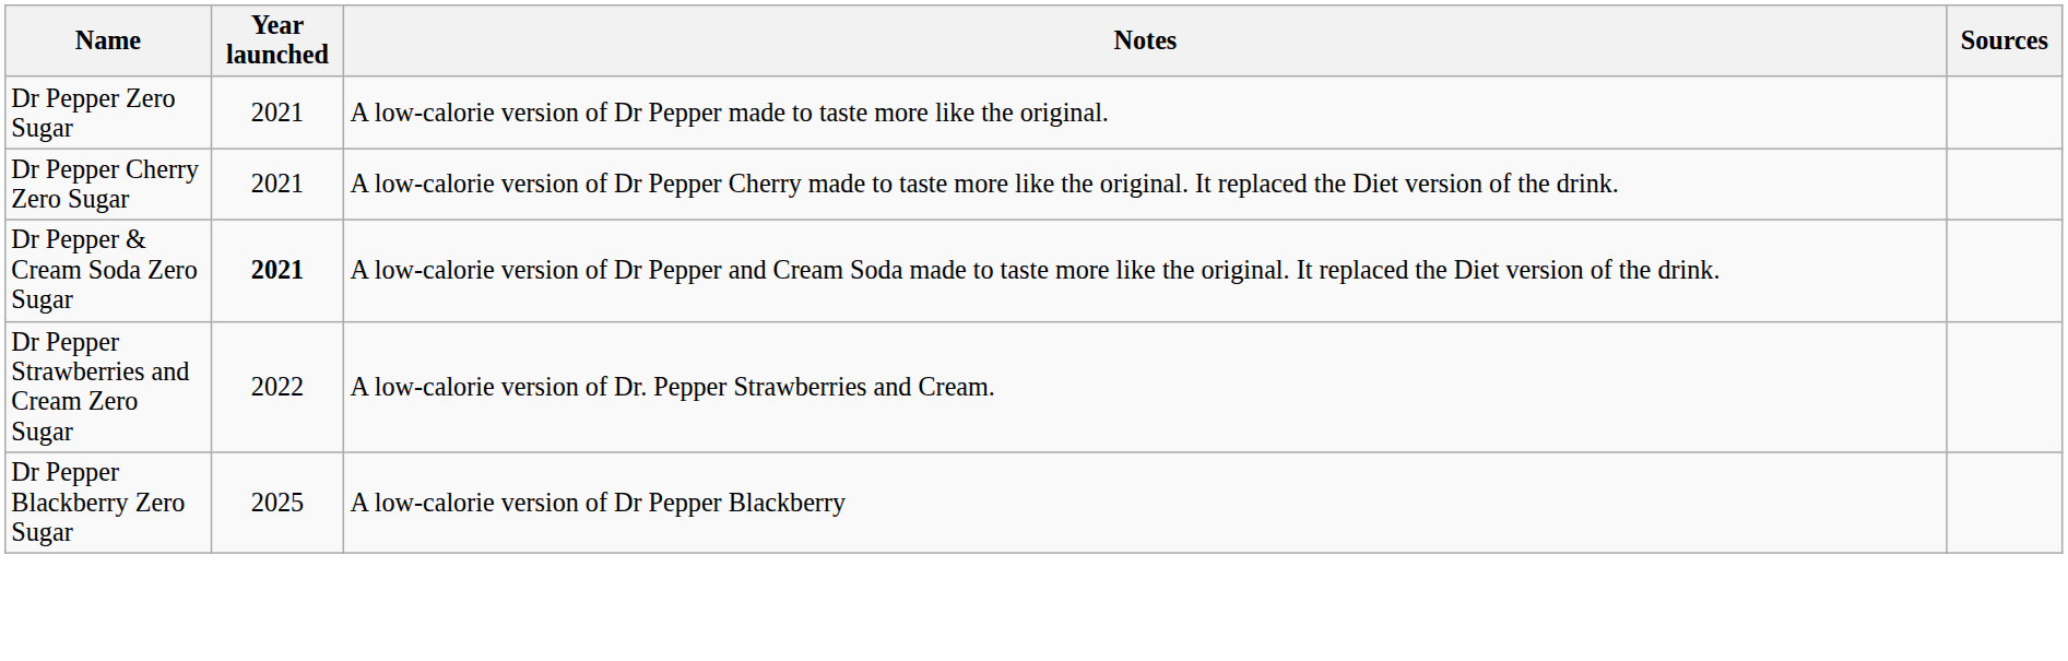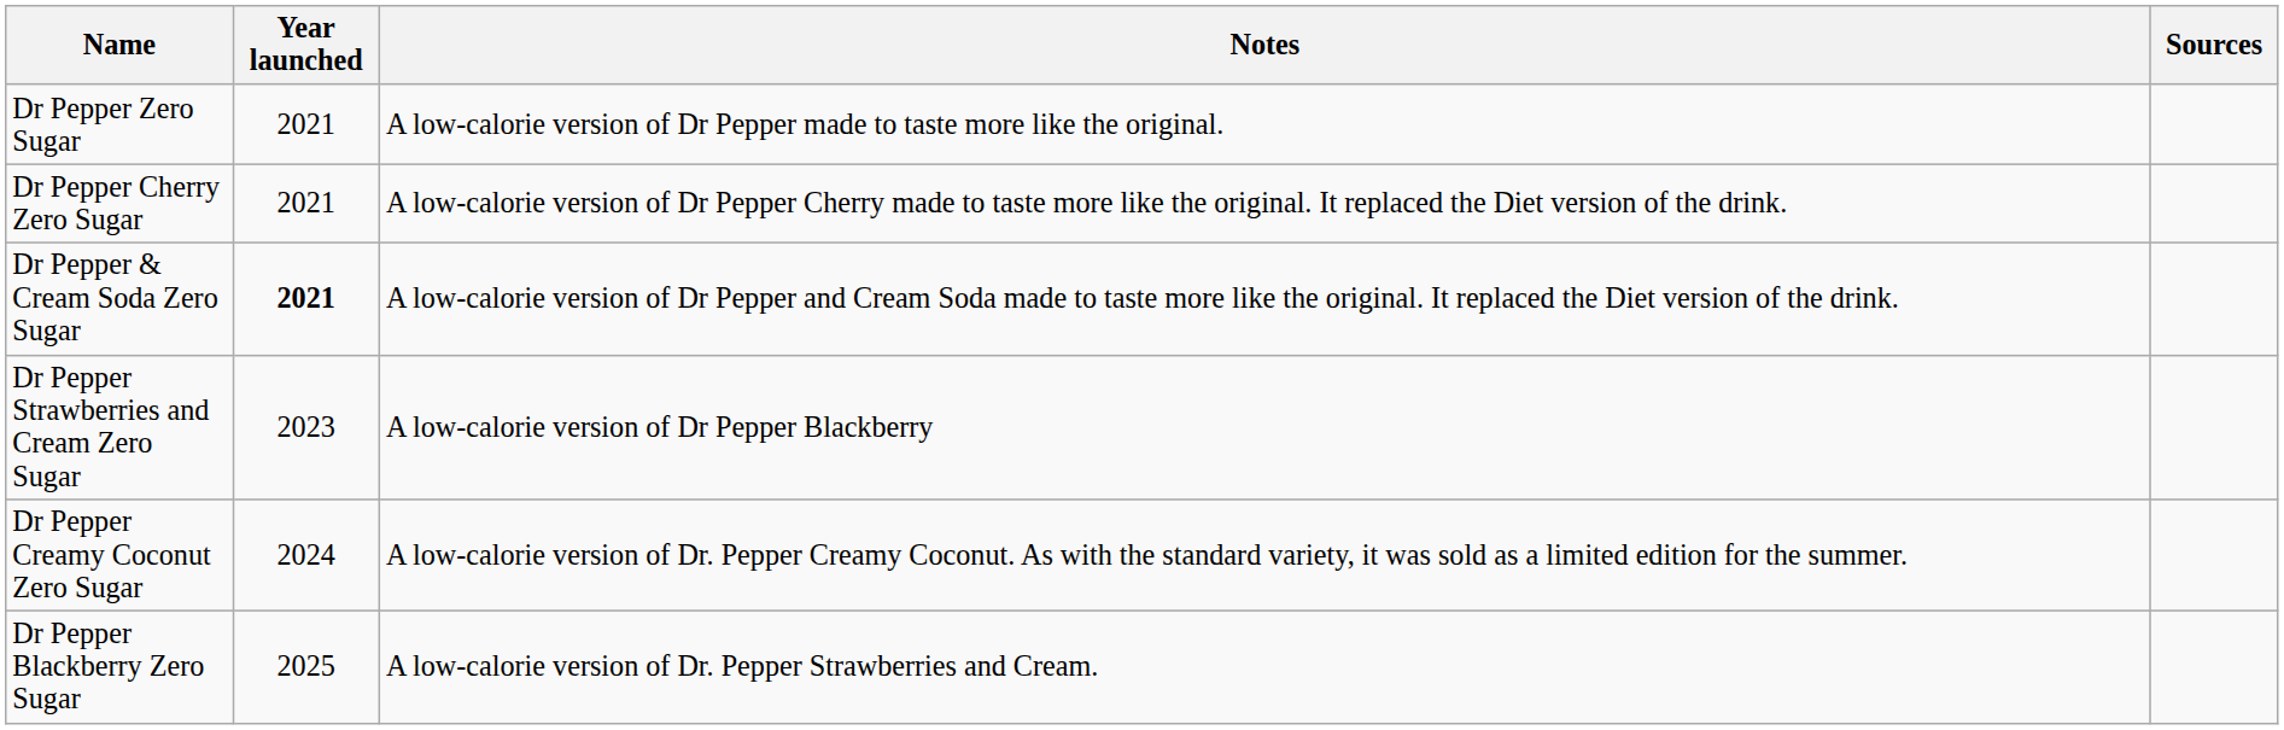 <table class="wikitable sortable">
 <tr>
 <th style="width:10%">Name</th>
 <th>Year<br>launched</th>
 <th>Notes</th>
 <th>Sources</th>
 </tr>
 <tr>
 <td>Dr Pepper Zero Sugar</td>
 <td style="text-align:center;">2021</td>
 <td>A low-calorie version of Dr Pepper made to taste more like the original.</td>
 <td></td>
 </tr>
 <tr>
 <td>Dr Pepper Cherry Zero Sugar</td>
 <td style="text-align:center;">2021</td>
 <td>A low-calorie version of Dr Pepper Cherry made to taste more like the original. It replaced the Diet version of the drink.</td>
 <td></td>
 </tr>
 <tr>
 <td>Dr Pepper & Cream Soda Zero Sugar</td>
 <td style="text-align:center;"><strong>2021</strong></td>
 <td>A low-calorie version of Dr Pepper and Cream Soda made to taste more like the original. It replaced the Diet version of the drink.</td>
 <td></td>
 </tr>
 <tr>
 <td>Dr Pepper Strawberries and Cream Zero Sugar</td>
-<td style="text-align:center;">2022</td>
-<td>A low-calorie version of Dr. Pepper Strawberries and Cream.</td>
+<td style="text-align:center;">2023</td>
+<td>A low-calorie version of Dr Pepper Blackberry</td>
+<td></td>
+</tr>
+<tr>
+<td>Dr Pepper Creamy Coconut Zero Sugar</td>
+<td style="text-align:center;">2024</td>
+<td>A low-calorie version of Dr. Pepper Creamy Coconut. As with the standard variety, it was sold as a limited edition for the summer.</td>
 <td></td>
 </tr>
 <tr>
 <td>Dr Pepper Blackberry Zero Sugar</td>
 <td style="text-align:center;">2025</td>
-<td>A low-calorie version of Dr Pepper Blackberry</td>
+<td>A low-calorie version of Dr. Pepper Strawberries and Cream.</td>
 <td></td>
 </tr>
 </table>
